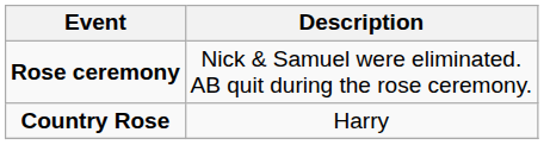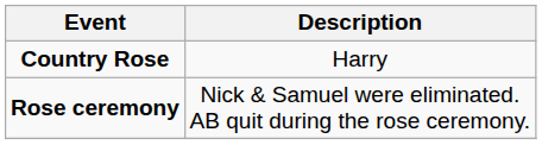 <table class="wikitable sortable" style="text-align:center;">
 <tr>
 <th>Event</th>
 <th>Description</th>
 </tr>
 <tr>
+<td><strong>Country Rose</strong></td>
+<td>Harry</td>
+</tr>
+<tr>
 <td><strong>Rose ceremony</strong></td>
 <td>Nick & Samuel were eliminated.<br>AB quit during the rose ceremony.</td>
 </tr>
 <tr>
-<td><strong>Country Rose</strong></td>
-<td>Harry</td>
-</tr>
-<tr>
 </tr>
 </table>
